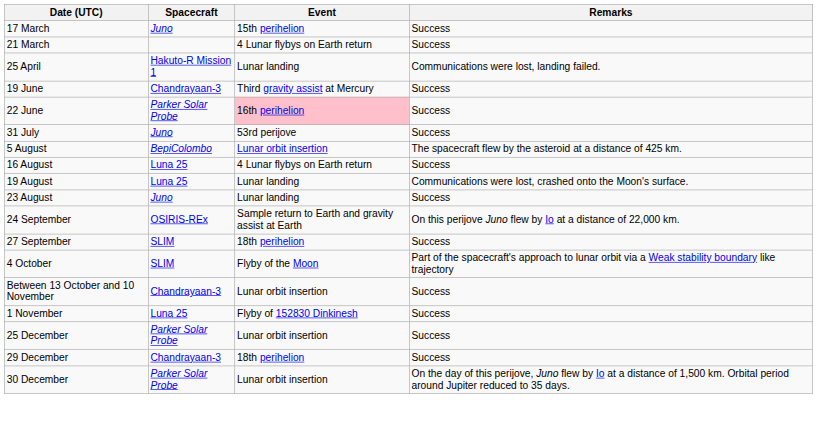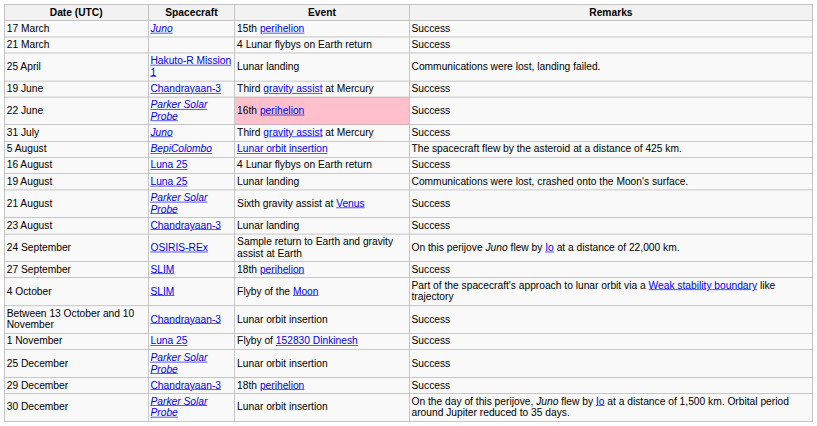 <table class="wikitable sortable" style="width:100%;">
 <tr>
 <th>Date (UTC)</th>
 <th>Spacecraft</th>
 <th>Event</th>
 <th>Remarks</th>
 </tr>
 <tr>
 <td>17 March</td>
 <td><em><a href='#'>Juno</a></em></td>
 <td>15th <a href='#'>perihelion</a></td>
 <td>Success</td>
 </tr>
 <tr>
 <td>21 March</td>
 <td></td>
 <td>4 Lunar flybys on Earth return</td>
 <td>Success</td>
 </tr>
 <tr>
 <td>25 April</td>
 <td><a href='#'>Hakuto-R Mission 1</a></td>
 <td>Lunar landing</td>
 <td>Communications were lost, landing failed.</td>
 </tr>
 <tr>
 <td>19 June</td>
 <td><a href='#'>Chandrayaan-3</a></td>
 <td>Third <a href='#'>gravity assist</a> at Mercury</td>
 <td>Success</td>
 </tr>
 <tr>
 <td>22 June</td>
 <td><em><a href='#'>Parker Solar Probe</a></em></td>
 <td style="background: pink;">16th <a href='#'>perihelion</a></td>
 <td>Success</td>
 </tr>
 <tr>
 <td>31 July</td>
 <td><em><a href='#'>Juno</a></em></td>
-<td>53rd perijove</td>
+<td>Third <a href='#'>gravity assist</a> at Mercury</td>
 <td>Success</td>
 </tr>
 <tr>
 <td>5 August</td>
 <td><em><a href='#'>BepiColombo</a></em></td>
 <td><a href='#'>Lunar orbit insertion</a></td>
 <td>The spacecraft flew by the asteroid at a distance of 425 km.</td>
 </tr>
 <tr>
 <td>16 August</td>
 <td><a href='#'>Luna 25</a></td>
 <td>4 Lunar flybys on Earth return</td>
 <td>Success</td>
 </tr>
 <tr>
 <td>19 August</td>
 <td><a href='#'>Luna 25</a></td>
 <td>Lunar landing</td>
 <td>Communications were lost, crashed onto the Moon's surface.</td>
 </tr>
 <tr>
+<td>21 August</td>
+<td><em><a href='#'>Parker Solar Probe</a></em></td>
+<td>Sixth gravity assist at <a href='#'>Venus</a></td>
+<td>Success</td>
+</tr>
+<tr>
 <td>23 August</td>
-<td><em><a href='#'>Juno</a></em></td>
+<td><a href='#'>Chandrayaan-3</a></td>
 <td>Lunar landing</td>
 <td>Success</td>
 </tr>
 <tr>
 <td>24 September</td>
 <td><a href='#'>OSIRIS-REx</a></td>
 <td>Sample return to Earth and gravity assist at Earth</td>
 <td>On this perijove <em>Juno</em> flew by <a href='#'>Io</a> at a distance of 22,000 km.</td>
 </tr>
 <tr>
 <td>27 September</td>
 <td><a href='#'>SLIM</a></td>
 <td>18th <a href='#'>perihelion</a></td>
 <td>Success</td>
 </tr>
 <tr>
 <td>4 October</td>
 <td><a href='#'>SLIM</a></td>
 <td>Flyby of the <a href='#'>Moon</a></td>
 <td>Part of the spacecraft's approach to lunar orbit via a <a href='#'>Weak stability boundary</a> like trajectory</td>
 </tr>
 <tr>
 <td>Between 13 October and 10 November</td>
 <td><a href='#'>Chandrayaan-3</a></td>
 <td>Lunar orbit insertion</td>
 <td>Success</td>
 </tr>
 <tr>
 <td>1 November</td>
 <td><a href='#'>Luna 25</a></td>
 <td>Flyby of <a href='#'>152830 Dinkinesh</a></td>
 <td>Success</td>
 </tr>
 <tr>
 <td>25 December</td>
 <td><em><a href='#'>Parker Solar Probe</a></em></td>
 <td>Lunar orbit insertion</td>
 <td>Success</td>
 </tr>
 <tr>
 <td>29 December</td>
 <td><a href='#'>Chandrayaan-3</a></td>
 <td>18th <a href='#'>perihelion</a></td>
 <td>Success</td>
 </tr>
 <tr>
 <td>30 December</td>
 <td><em><a href='#'>Parker Solar Probe</a></em></td>
 <td>Lunar orbit insertion</td>
 <td>On the day of this perijove, <em>Juno</em> flew by <a href='#'>Io</a> at a distance of 1,500 km. Orbital period around Jupiter reduced to 35 days.</td>
 </tr>
 </table>
